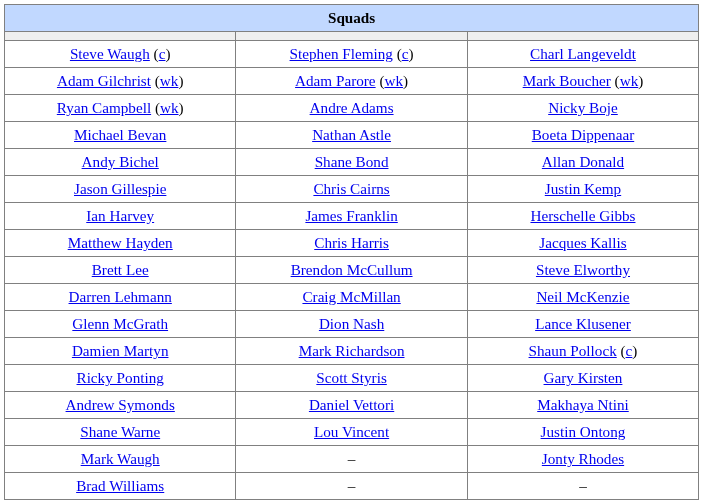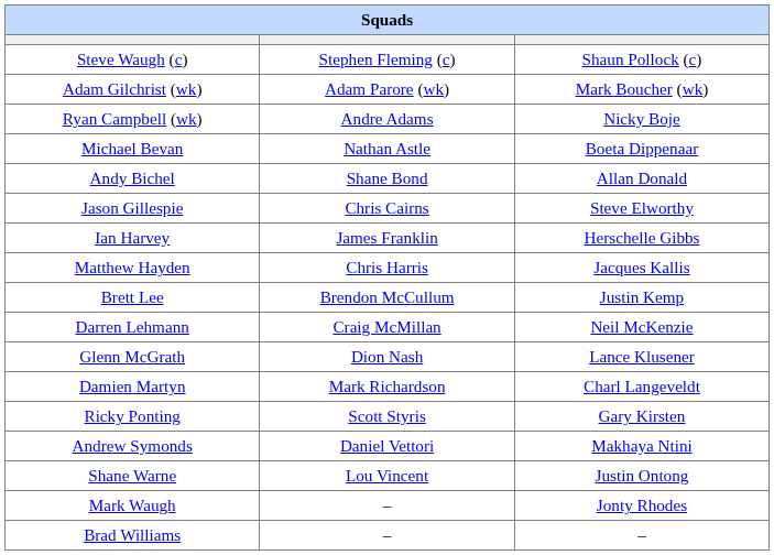 <table border="1" cellpadding="4" cellspacing="0" style="text-align:center; font-size:95%; border-collapse:collapse;" width=55%>
 <tr style="background:#C1D8FF;">
 <th colspan=3>Squads</th>
 </tr>
 <tr bgcolor="#efefef">
 <th width=15%></th>
 <th width=15%></th>
 <th width=15%></th>
 </tr>
 <tr>
 <td><a href='#'>Steve Waugh</a> (<a href='#'>c</a>)</td>
 <td><a href='#'>Stephen Fleming</a> (<a href='#'>c</a>)</td>
-<td><a href='#'>Charl Langeveldt</a></td>
+<td><a href='#'>Shaun Pollock</a> (<a href='#'>c</a>)</td>
 </tr>
 <tr>
 <td><a href='#'>Adam Gilchrist</a> (<a href='#'>wk</a>)</td>
 <td><a href='#'>Adam Parore</a> (<a href='#'>wk</a>)</td>
 <td><a href='#'>Mark Boucher</a> (<a href='#'>wk</a>)</td>
 </tr>
 <tr>
 <td><a href='#'>Ryan Campbell</a> (<a href='#'>wk</a>)</td>
 <td><a href='#'>Andre Adams</a></td>
 <td><a href='#'>Nicky Boje</a></td>
 </tr>
 <tr>
 <td><a href='#'>Michael Bevan</a></td>
 <td><a href='#'>Nathan Astle</a></td>
 <td><a href='#'>Boeta Dippenaar</a></td>
 </tr>
 <tr>
 <td><a href='#'>Andy Bichel</a></td>
 <td><a href='#'>Shane Bond</a></td>
 <td><a href='#'>Allan Donald</a></td>
 </tr>
 <tr>
 <td><a href='#'>Jason Gillespie</a></td>
 <td><a href='#'>Chris Cairns</a></td>
-<td><a href='#'>Justin Kemp</a></td>
+<td><a href='#'>Steve Elworthy</a></td>
 </tr>
 <tr>
 <td><a href='#'>Ian Harvey</a></td>
 <td><a href='#'>James Franklin</a></td>
 <td><a href='#'>Herschelle Gibbs</a></td>
 </tr>
 <tr>
 <td><a href='#'>Matthew Hayden</a></td>
 <td><a href='#'>Chris Harris</a></td>
 <td><a href='#'>Jacques Kallis</a></td>
 </tr>
 <tr>
 <td><a href='#'>Brett Lee</a></td>
 <td><a href='#'>Brendon McCullum</a></td>
-<td><a href='#'>Steve Elworthy</a></td>
+<td><a href='#'>Justin Kemp</a></td>
 </tr>
 <tr>
 <td><a href='#'>Darren Lehmann</a></td>
 <td><a href='#'>Craig McMillan</a></td>
 <td><a href='#'>Neil McKenzie</a></td>
 </tr>
 <tr>
 <td><a href='#'>Glenn McGrath</a></td>
 <td><a href='#'>Dion Nash</a></td>
 <td><a href='#'>Lance Klusener</a></td>
 </tr>
 <tr>
 <td><a href='#'>Damien Martyn</a></td>
 <td><a href='#'>Mark Richardson</a></td>
-<td><a href='#'>Shaun Pollock</a> (<a href='#'>c</a>)</td>
+<td><a href='#'>Charl Langeveldt</a></td>
 </tr>
 <tr>
 <td><a href='#'>Ricky Ponting</a></td>
 <td><a href='#'>Scott Styris</a></td>
 <td><a href='#'>Gary Kirsten</a></td>
 </tr>
 <tr>
 <td><a href='#'>Andrew Symonds</a></td>
 <td><a href='#'>Daniel Vettori</a></td>
 <td><a href='#'>Makhaya Ntini</a></td>
 </tr>
 <tr>
 <td><a href='#'>Shane Warne</a></td>
 <td><a href='#'>Lou Vincent</a></td>
 <td><a href='#'>Justin Ontong</a></td>
 </tr>
 <tr>
 <td><a href='#'>Mark Waugh</a></td>
 <td>–</td>
 <td><a href='#'>Jonty Rhodes</a></td>
 </tr>
 <tr>
 <td><a href='#'>Brad Williams</a></td>
 <td>–</td>
 <td>–</td>
 </tr>
 </table>
